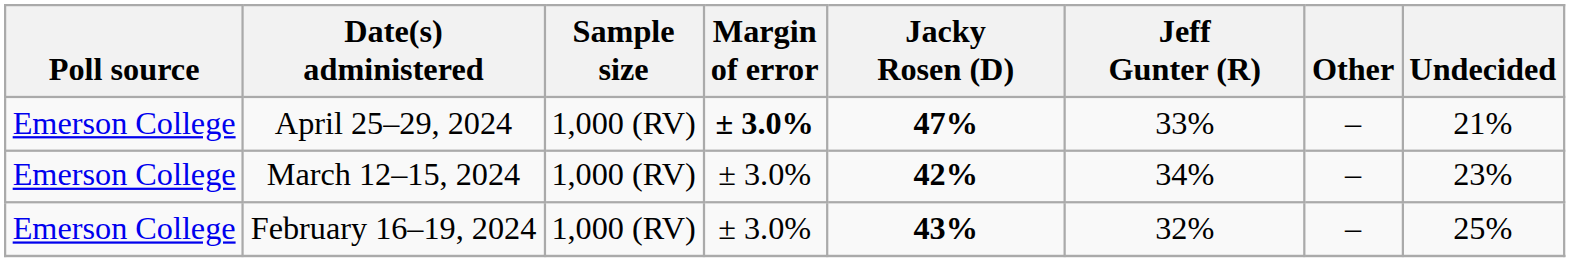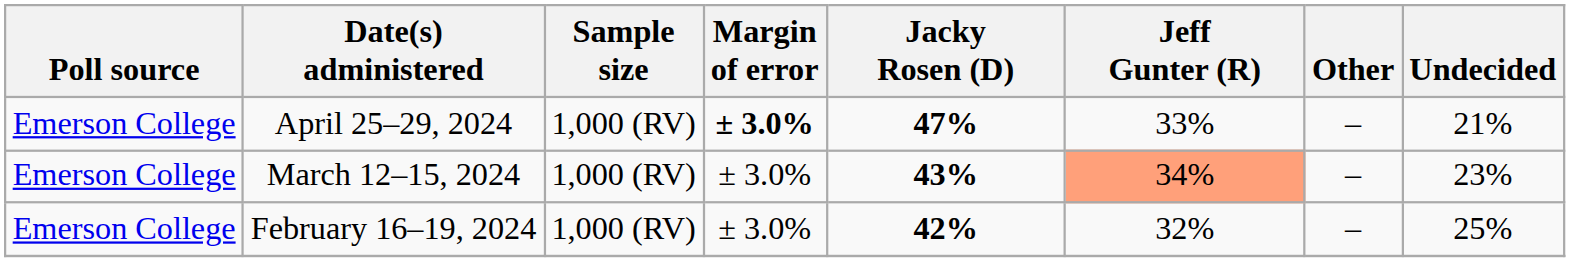 <table class="wikitable" style="font-size:90%;text-align:center;">
 <tr style="vertical-align:bottom">
 <th>Poll source</th>
 <th>Date(s)<br>administered</th>
 <th>Sample<br>size</th>
 <th>Margin<br>of error</th>
 <th style="width:100px;">Jacky<br>Rosen (D)</th>
 <th style="width:100px;">Jeff<br>Gunter (R)</th>
 <th>Other</th>
 <th>Undecided</th>
 </tr>
 <tr>
 <td style="text-align:left;"><a href='#'>Emerson College</a></td>
 <td>April 25–29, 2024</td>
 <td>1,000 (RV)</td>
 <td><strong>± 3.0%</strong></td>
 <td><strong>47%</strong></td>
 <td>33%</td>
 <td>–</td>
 <td>21%</td>
 </tr>
 <tr>
 <td style="text-align:left;"><a href='#'>Emerson College</a></td>
 <td>March 12–15, 2024</td>
 <td>1,000 (RV)</td>
 <td>± 3.0%</td>
-<td><strong>42%</strong></td>
-<td>34%</td>
+<td><strong>43%</strong></td>
+<td style="background: lightsalmon;">34%</td>
 <td>–</td>
 <td>23%</td>
 </tr>
 <tr>
 <td style="text-align:left;"><a href='#'>Emerson College</a></td>
 <td>February 16–19, 2024</td>
 <td>1,000 (RV)</td>
 <td>± 3.0%</td>
-<td><strong>43%</strong></td>
+<td><strong>42%</strong></td>
 <td>32%</td>
 <td>–</td>
 <td>25%</td>
 </tr>
 <tr>
 </tr>
 </table>
